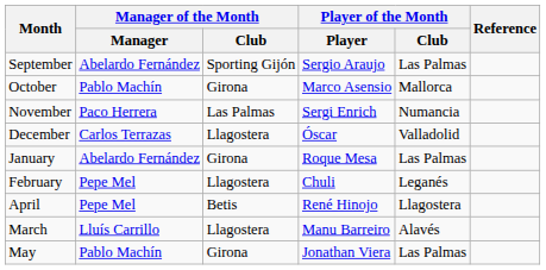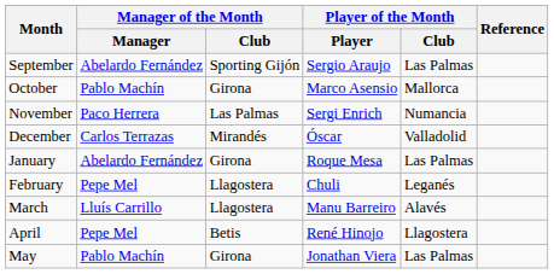 <table class="wikitable">
 <tr>
 <th rowspan="2">Month</th>
 <th colspan="2"><a href='#'>Manager of the Month</a></th>
 <th colspan="2"><a href='#'>Player of the Month</a></th>
 <th rowspan="2">Reference</th>
 </tr>
 <tr>
 <th>Manager</th>
 <th>Club</th>
 <th>Player</th>
 <th>Club</th>
 </tr>
 <tr>
 <td>September</td>
 <td> <a href='#'>Abelardo Fernández</a></td>
 <td>Sporting Gijón</td>
 <td> <a href='#'>Sergio Araujo</a></td>
 <td>Las Palmas</td>
 <td align=center></td>
 </tr>
 <tr>
 <td>October</td>
 <td> <a href='#'>Pablo Machín</a></td>
 <td>Girona</td>
 <td> <a href='#'>Marco Asensio</a></td>
 <td>Mallorca</td>
 <td align=center></td>
 </tr>
 <tr>
 <td>November</td>
 <td> <a href='#'>Paco Herrera</a></td>
 <td>Las Palmas</td>
 <td> <a href='#'>Sergi Enrich</a></td>
 <td>Numancia</td>
 <td align=center></td>
 </tr>
 <tr>
 <td>December</td>
 <td> <a href='#'>Carlos Terrazas</a></td>
-<td>Llagostera</td>
+<td>Mirandés</td>
 <td> <a href='#'>Óscar</a></td>
 <td>Valladolid</td>
 <td align=center></td>
 </tr>
 <tr>
 <td>January</td>
 <td> <a href='#'>Abelardo Fernández</a></td>
 <td>Girona</td>
 <td> <a href='#'>Roque Mesa</a></td>
 <td>Las Palmas</td>
 <td align=center></td>
 </tr>
 <tr>
 <td>February</td>
 <td> <a href='#'>Pepe Mel</a></td>
 <td>Llagostera</td>
 <td> <a href='#'>Chuli</a></td>
 <td>Leganés</td>
 <td align=center></td>
 </tr>
 <tr>
+<td>March</td>
+<td> <a href='#'>Lluís Carrillo</a></td>
+<td>Llagostera</td>
+<td> <a href='#'>Manu Barreiro</a></td>
+<td>Alavés</td>
+<td align=center></td>
+</tr>
+<tr>
 <td>April</td>
 <td> <a href='#'>Pepe Mel</a></td>
 <td>Betis</td>
 <td> <a href='#'>René Hinojo</a></td>
 <td>Llagostera</td>
-<td align=center></td>
-</tr>
-<tr>
-<td>March</td>
-<td> <a href='#'>Lluís Carrillo</a></td>
-<td>Llagostera</td>
-<td> <a href='#'>Manu Barreiro</a></td>
-<td>Alavés</td>
 <td align=center></td>
 </tr>
 <tr>
 <td>May</td>
 <td> <a href='#'>Pablo Machín</a></td>
 <td>Girona</td>
 <td> <a href='#'>Jonathan Viera</a></td>
 <td>Las Palmas</td>
 <td align=center></td>
 </tr>
 </table>
